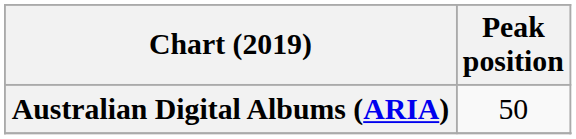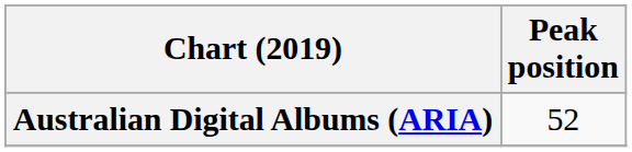 <table class="wikitable sortable plainrowheaders" style="text-align:center">
 <tr>
 <th scope="col">Chart (2019)</th>
 <th scope="col">Peak<br>position</th>
 </tr>
 <tr>
 <th scope="row">Australian Digital Albums (<a href='#'>ARIA</a>)</th>
-<td>50</td>
+<td>52</td>
 </tr>
 <tr>
 </tr>
 <tr>
 </tr>
 </table>
